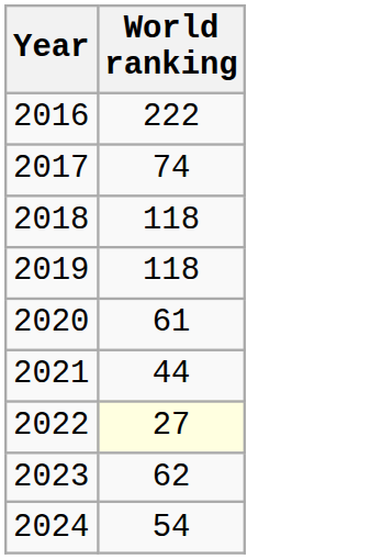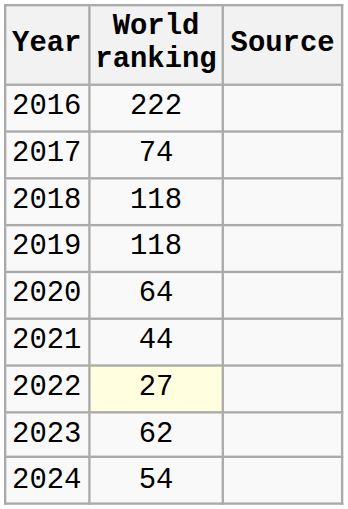 <table class="wikitable" style="text-align:center; font-size: 95%;">
 <tr>
 <th>Year</th>
 <th>World<br>ranking</th>
+<th>Source</th>
 </tr>
 <tr>
 <td>2016</td>
 <td>222</td>
+<td></td>
 </tr>
 <tr>
 <td>2017</td>
 <td>74</td>
+<td></td>
 </tr>
 <tr>
 <td>2018</td>
 <td>118</td>
+<td></td>
 </tr>
 <tr>
 <td>2019</td>
 <td>118</td>
+<td></td>
 </tr>
 <tr>
 <td>2020</td>
-<td>61</td>
+<td>64</td>
+<td></td>
 </tr>
 <tr>
 <td>2021</td>
 <td>44</td>
+<td></td>
 </tr>
 <tr>
 <td>2022</td>
 <td style="background: lightyellow;">27</td>
+<td></td>
 </tr>
 <tr>
 <td>2023</td>
 <td>62</td>
+<td></td>
 </tr>
 <tr>
 <td>2024</td>
 <td>54</td>
+<td></td>
 </tr>
 </table>
